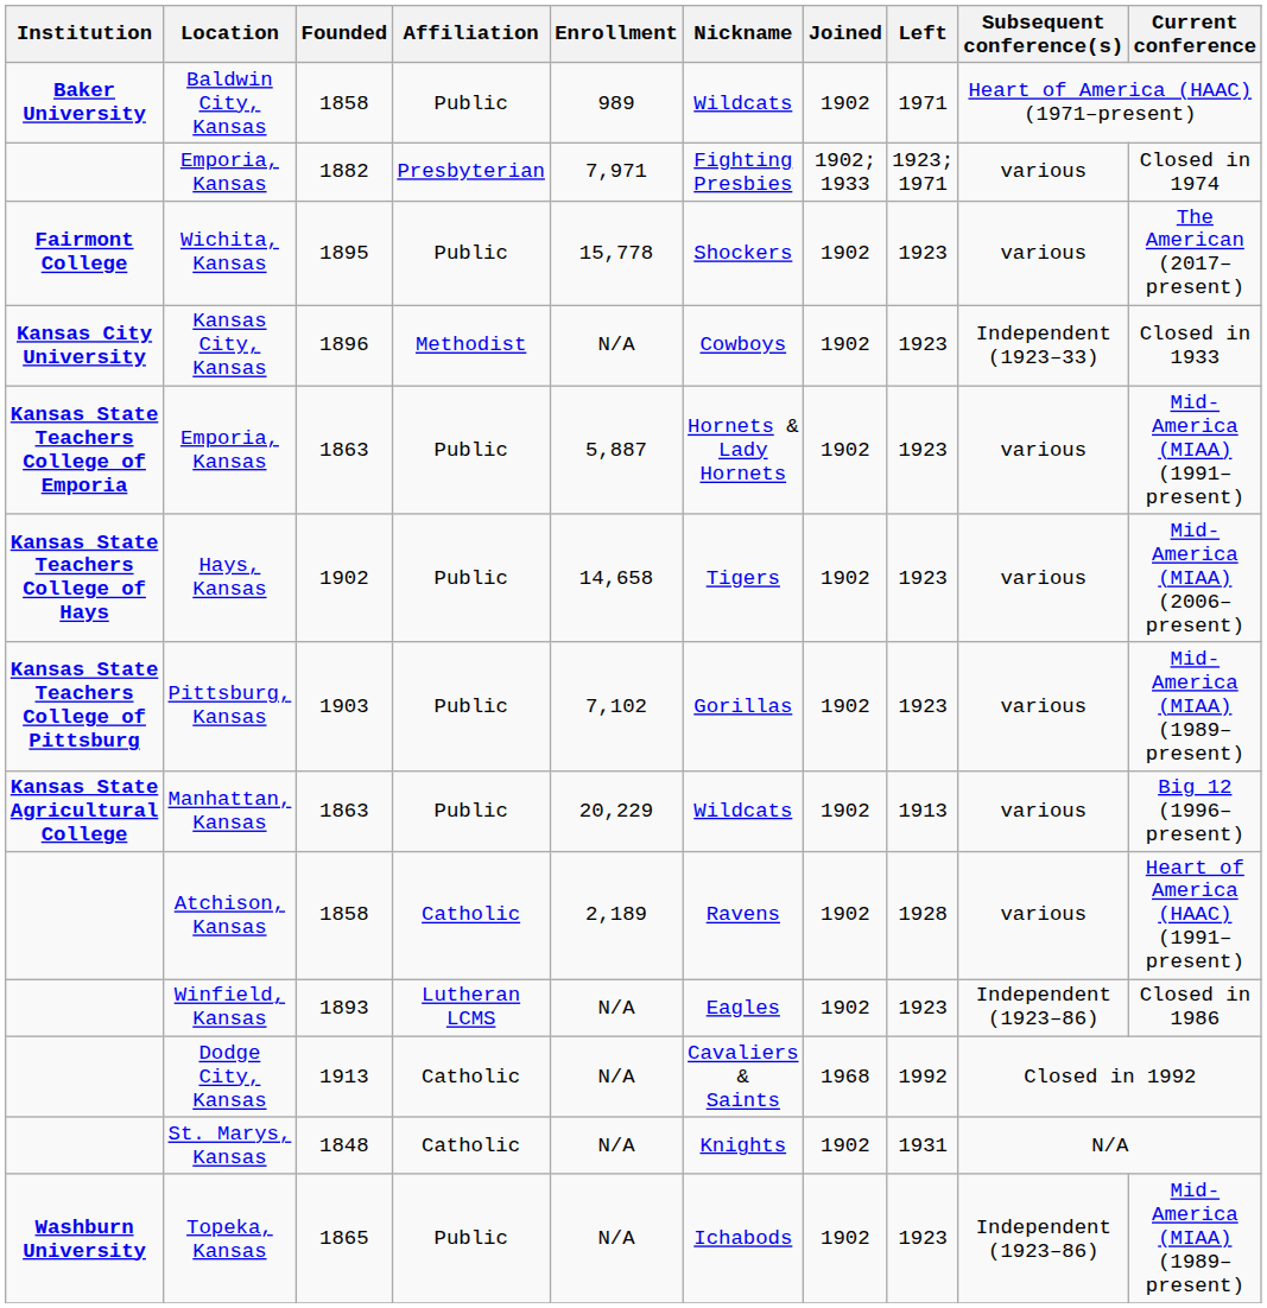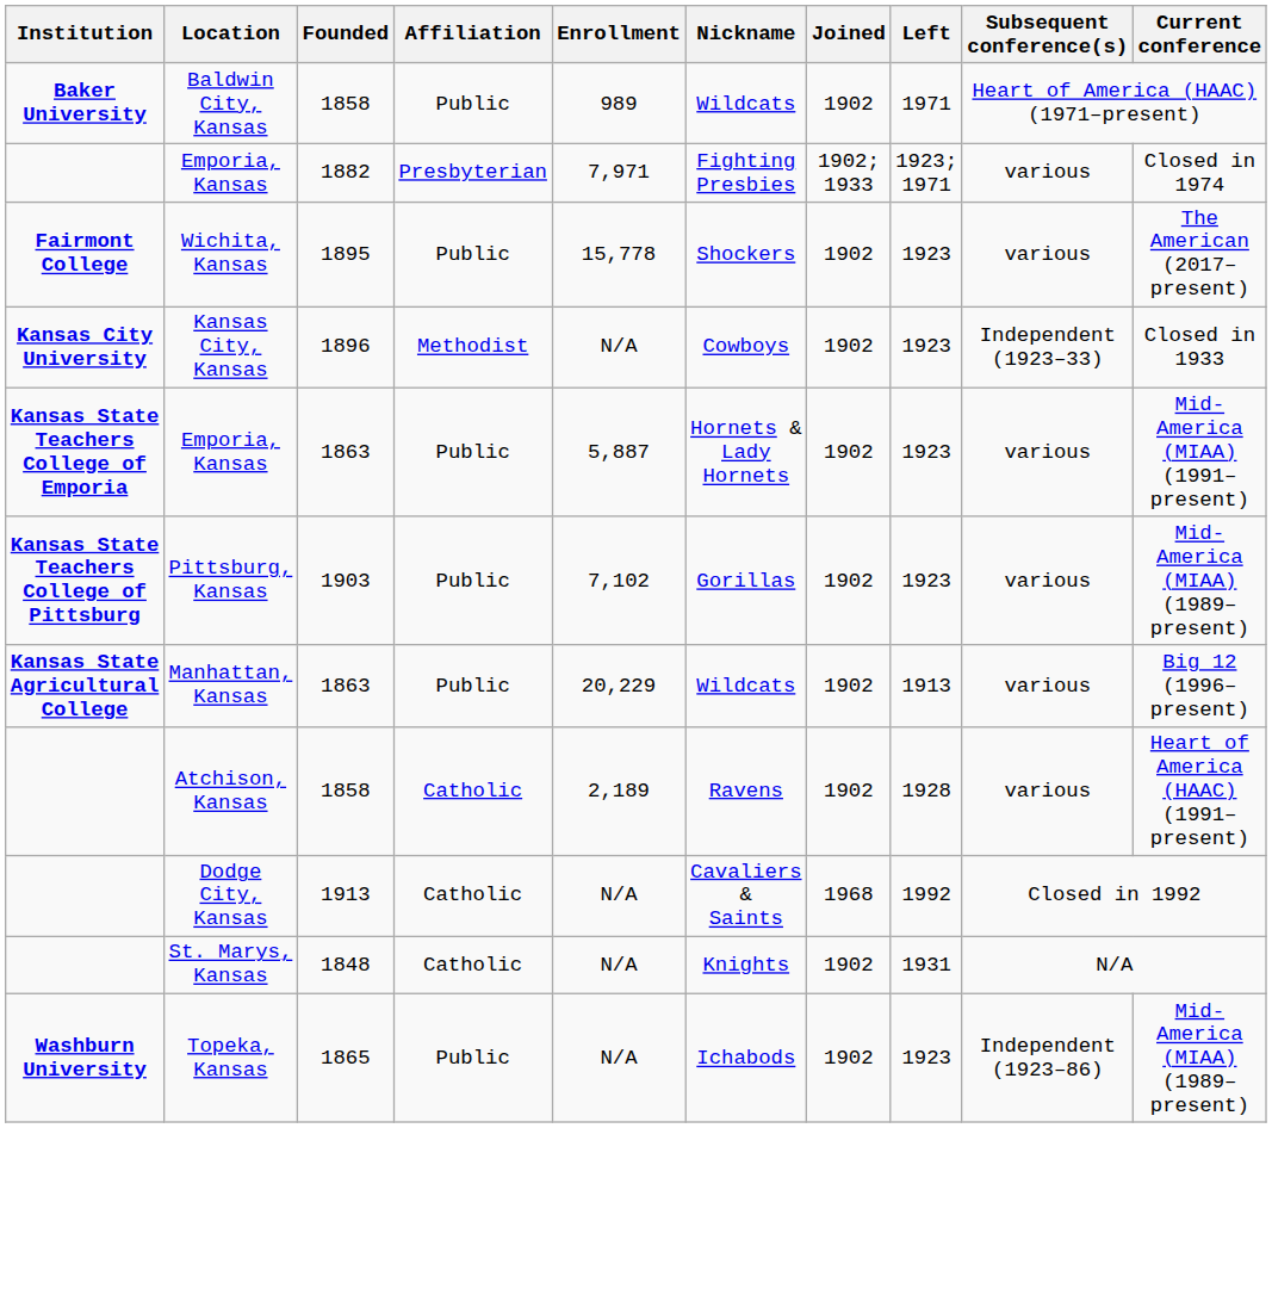 <table class="wikitable sortable" style="text-align:center;">
 <tr>
 <th>Institution</th>
 <th>Location</th>
 <th>Founded</th>
 <th>Affiliation</th>
 <th>Enrollment</th>
 <th>Nickname</th>
 <th>Joined</th>
 <th>Left</th>
 <th>Subsequent<br>conference(s)</th>
 <th>Current<br>conference</th>
 </tr>
 <tr>
 <td><strong><a href='#'>Baker University</a></strong></td>
 <td><a href='#'>Baldwin City, Kansas</a></td>
 <td>1858</td>
 <td>Public<br></td>
 <td>989</td>
 <td><a href='#'>Wildcats</a></td>
 <td>1902</td>
 <td>1971</td>
 <td colspan="2"><a href='#'>Heart of America (HAAC)</a><br>(1971–present)</td>
 </tr>
 <tr>
 <td></td>
 <td><a href='#'>Emporia, Kansas</a></td>
 <td>1882</td>
 <td><a href='#'>Presbyterian</a></td>
 <td>7,971</td>
 <td><a href='#'>Fighting Presbies</a></td>
 <td>1902;<br>1933</td>
 <td>1923;<br>1971</td>
 <td>various</td>
 <td>Closed in 1974</td>
 </tr>
 <tr>
 <td><strong><a href='#'>Fairmont College</a></strong></td>
 <td><a href='#'>Wichita, Kansas</a></td>
 <td>1895</td>
 <td>Public</td>
 <td>15,778</td>
 <td><a href='#'>Shockers</a></td>
 <td>1902</td>
 <td>1923</td>
 <td>various</td>
 <td><a href='#'>The American</a><br>(2017–present)</td>
 </tr>
 <tr>
 <td><strong><a href='#'>Kansas City University</a></strong></td>
 <td><a href='#'>Kansas City, Kansas</a></td>
 <td>1896</td>
 <td><a href='#'>Methodist</a></td>
 <td>N/A</td>
 <td><a href='#'>Cowboys</a></td>
 <td>1902</td>
 <td>1923</td>
 <td>Independent<br>(1923–33)</td>
 <td>Closed in 1933</td>
 </tr>
 <tr>
 <td><strong><a href='#'>Kansas State Teachers College of Emporia</a></strong></td>
 <td><a href='#'>Emporia, Kansas</a></td>
 <td>1863</td>
 <td>Public</td>
 <td>5,887</td>
 <td><a href='#'>Hornets</a> &<br><a href='#'>Lady Hornets</a></td>
 <td>1902</td>
 <td>1923</td>
 <td>various</td>
 <td><a href='#'>Mid-America (MIAA)</a><br>(1991–present)</td>
 </tr>
 <tr>
-<td><strong><a href='#'>Kansas State Teachers College of Hays</a></strong></td>
-<td><a href='#'>Hays, Kansas</a></td>
-<td>1902</td>
-<td>Public</td>
-<td>14,658</td>
-<td><a href='#'>Tigers</a></td>
-<td>1902</td>
-<td>1923</td>
-<td>various</td>
-<td><a href='#'>Mid-America (MIAA)</a><br>(2006–present)</td>
-</tr>
-<tr>
 <td><strong><a href='#'>Kansas State Teachers College of Pittsburg</a></strong></td>
 <td><a href='#'>Pittsburg, Kansas</a></td>
 <td>1903</td>
 <td>Public</td>
 <td>7,102</td>
 <td><a href='#'>Gorillas</a></td>
 <td>1902</td>
 <td>1923</td>
 <td>various</td>
 <td><a href='#'>Mid-America (MIAA)</a><br>(1989–present)</td>
 </tr>
 <tr>
 <td><strong><a href='#'>Kansas State Agricultural College</a></strong></td>
 <td><a href='#'>Manhattan, Kansas</a></td>
 <td>1863</td>
 <td>Public<br></td>
 <td>20,229</td>
 <td><a href='#'>Wildcats</a></td>
 <td>1902</td>
 <td>1913</td>
 <td>various</td>
 <td><a href='#'>Big 12</a><br>(1996–present)</td>
 </tr>
 <tr>
 <td></td>
 <td><a href='#'>Atchison, Kansas</a></td>
 <td>1858</td>
 <td><a href='#'>Catholic</a><br></td>
 <td>2,189</td>
 <td><a href='#'>Ravens</a></td>
 <td>1902</td>
 <td>1928</td>
 <td>various</td>
 <td><a href='#'>Heart of America (HAAC)</a><br>(1991–present)</td>
 </tr>
 <tr>
 <td></td>
-<td><a href='#'>Winfield, Kansas</a></td>
-<td>1893</td>
-<td><a href='#'>Lutheran LCMS</a></td>
-<td>N/A</td>
-<td><a href='#'>Eagles</a></td>
-<td>1902</td>
-<td>1923</td>
-<td>Independent<br>(1923–86)</td>
-<td>Closed in 1986</td>
-</tr>
-<tr>
-<td></td>
 <td><a href='#'>Dodge City, Kansas</a></td>
 <td>1913</td>
 <td>Catholic<br></td>
 <td>N/A</td>
 <td><a href='#'>Cavaliers</a> &<br><a href='#'>Saints</a></td>
 <td>1968</td>
 <td>1992</td>
 <td colspan="2">Closed in 1992</td>
 </tr>
 <tr>
 <td></td>
 <td><a href='#'>St. Marys, Kansas</a></td>
 <td>1848</td>
 <td>Catholic<br></td>
 <td>N/A</td>
 <td><a href='#'>Knights</a></td>
 <td>1902</td>
 <td>1931</td>
 <td colspan="2">N/A</td>
 </tr>
 <tr>
 <td><strong><a href='#'>Washburn University</a></strong></td>
 <td><a href='#'>Topeka, Kansas</a></td>
 <td>1865</td>
 <td>Public</td>
 <td>N/A</td>
 <td><a href='#'>Ichabods</a></td>
 <td>1902</td>
 <td>1923</td>
 <td>Independent<br>(1923–86)</td>
 <td><a href='#'>Mid-America (MIAA)</a><br>(1989–present)</td>
 </tr>
 </table>
